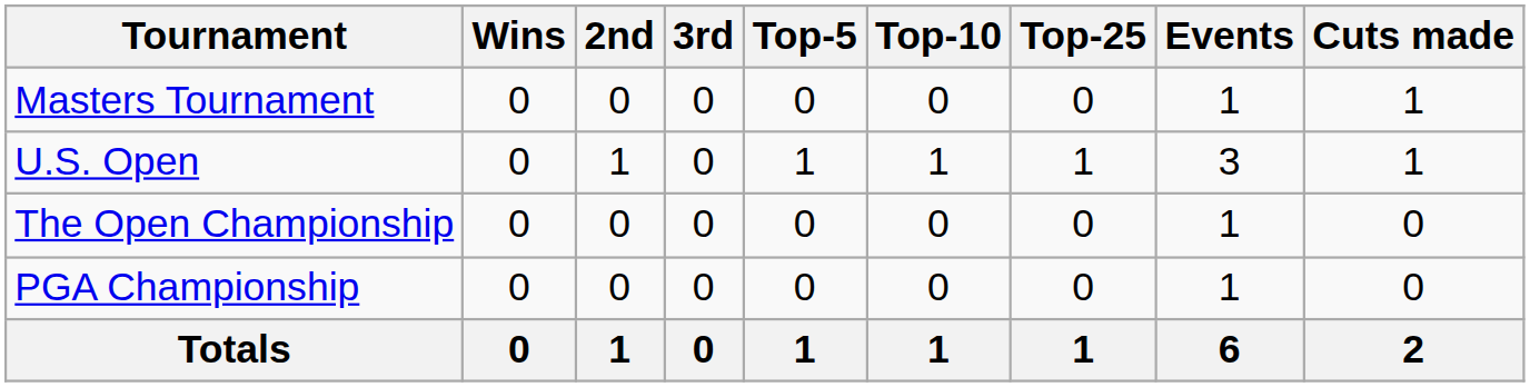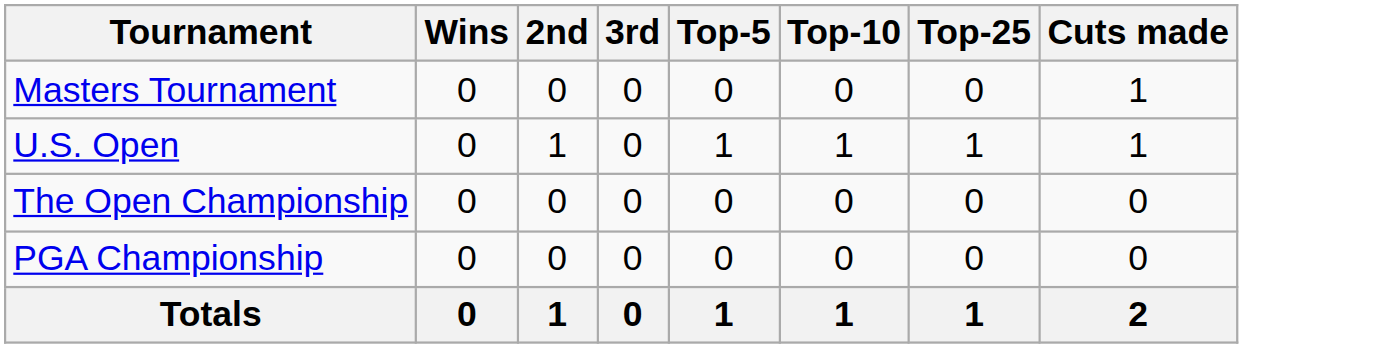 <table class=wikitable style=text-align:center>
 <tr>
 <th>Tournament</th>
 <th>Wins</th>
 <th>2nd</th>
 <th>3rd</th>
 <th>Top-5</th>
 <th>Top-10</th>
 <th>Top-25</th>
-<th>Events</th>
 <th>Cuts made</th>
 </tr>
 <tr>
 <td align=left><a href='#'>Masters Tournament</a></td>
 <td>0</td>
 <td>0</td>
 <td>0</td>
 <td>0</td>
 <td>0</td>
 <td>0</td>
 <td>1</td>
-<td>1</td>
 </tr>
 <tr>
 <td align=left><a href='#'>U.S. Open</a></td>
 <td>0</td>
 <td>1</td>
 <td>0</td>
 <td>1</td>
 <td>1</td>
 <td>1</td>
-<td>3</td>
 <td>1</td>
 </tr>
 <tr>
 <td align=left><a href='#'>The Open Championship</a></td>
 <td>0</td>
 <td>0</td>
 <td>0</td>
 <td>0</td>
 <td>0</td>
 <td>0</td>
-<td>1</td>
 <td>0</td>
 </tr>
 <tr>
 <td align=left><a href='#'>PGA Championship</a></td>
 <td>0</td>
 <td>0</td>
 <td>0</td>
 <td>0</td>
 <td>0</td>
 <td>0</td>
-<td>1</td>
 <td>0</td>
 </tr>
 <tr>
 <th>Totals</th>
 <th>0</th>
 <th>1</th>
 <th>0</th>
 <th>1</th>
 <th>1</th>
 <th>1</th>
-<th>6</th>
 <th>2</th>
 </tr>
 </table>
